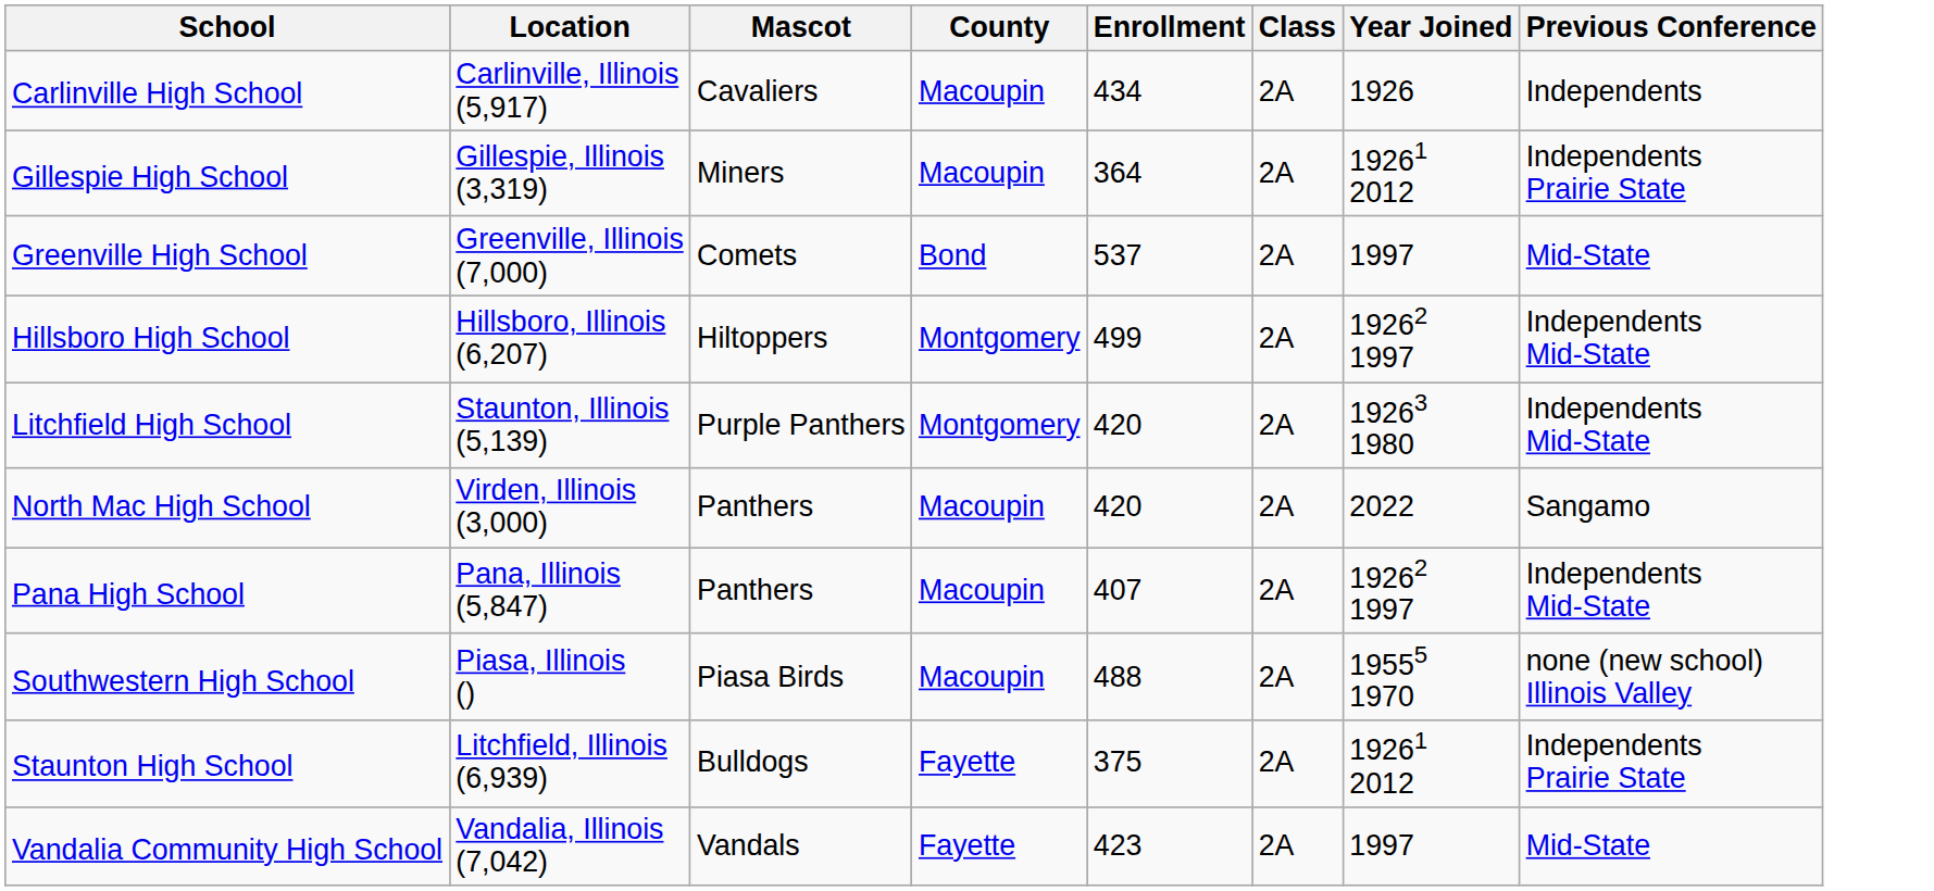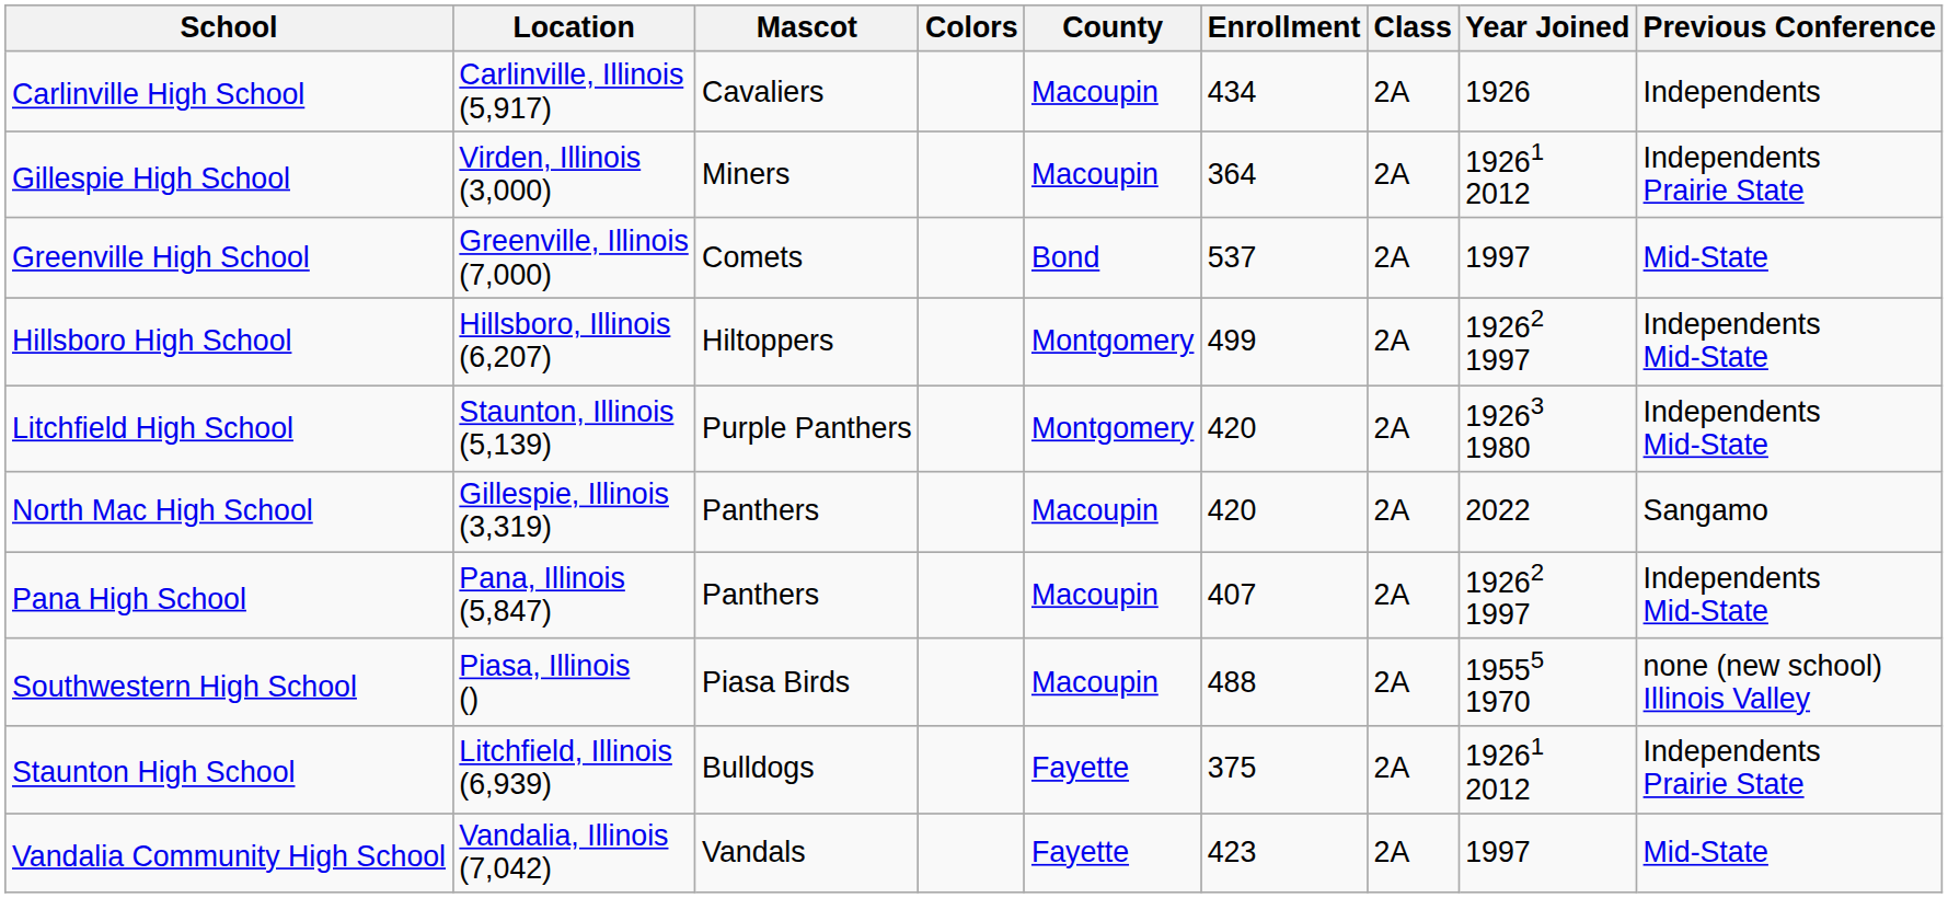 <table class="wikitable">
 <tr>
 <th>School</th>
 <th>Location</th>
 <th>Mascot</th>
+<th>Colors</th>
 <th>County</th>
 <th>Enrollment</th>
 <th>Class</th>
 <th>Year Joined</th>
 <th>Previous Conference</th>
 </tr>
 <tr>
 <td><a href='#'>Carlinville High School</a><sup></sup></td>
 <td><a href='#'>Carlinville, Illinois</a><br>(5,917)</td>
 <td>Cavaliers</td>
+<td> </td>
 <td><a href='#'>Macoupin</a></td>
 <td>434</td>
 <td>2A</td>
 <td>1926</td>
 <td>Independents</td>
 </tr>
 <tr>
 <td><a href='#'>Gillespie High School</a><sup></sup></td>
-<td><a href='#'>Gillespie, Illinois</a><br>(3,319)</td>
+<td><a href='#'>Virden, Illinois</a><br>(3,000)</td>
 <td>Miners</td>
+<td> </td>
 <td><a href='#'>Macoupin</a></td>
 <td>364</td>
 <td>2A</td>
 <td>1926<sup>1</sup><br>2012</td>
 <td>Independents<br><a href='#'>Prairie State</a></td>
 </tr>
 <tr>
 <td><a href='#'>Greenville High School</a></td>
 <td><a href='#'>Greenville, Illinois</a><br>(7,000)</td>
 <td>Comets</td>
+<td> </td>
 <td><a href='#'>Bond</a></td>
 <td>537</td>
 <td>2A</td>
 <td>1997</td>
 <td><a href='#'>Mid-State</a></td>
 </tr>
 <tr>
 <td><a href='#'>Hillsboro High School</a></td>
 <td><a href='#'>Hillsboro, Illinois</a><br>(6,207)</td>
 <td>Hiltoppers</td>
+<td> </td>
 <td><a href='#'>Montgomery</a></td>
 <td>499</td>
 <td>2A</td>
 <td>1926<sup>2</sup><br>1997</td>
 <td>Independents<br><a href='#'>Mid-State</a></td>
 </tr>
 <tr>
 <td><a href='#'>Litchfield High School</a></td>
 <td><a href='#'>Staunton, Illinois</a><br>(5,139)</td>
 <td>Purple Panthers</td>
+<td> </td>
 <td><a href='#'>Montgomery</a></td>
 <td>420</td>
 <td>2A</td>
 <td>1926<sup>3</sup><br>1980</td>
 <td>Independents<br><a href='#'>Mid-State</a></td>
 </tr>
 <tr>
 <td><a href='#'>North Mac High School</a></td>
-<td><a href='#'>Virden, Illinois</a><br>(3,000)</td>
+<td><a href='#'>Gillespie, Illinois</a><br>(3,319)</td>
 <td>Panthers</td>
+<td> </td>
 <td><a href='#'>Macoupin</a></td>
 <td>420</td>
 <td>2A</td>
 <td>2022</td>
 <td>Sangamo</td>
 </tr>
 <tr>
 <td><a href='#'>Pana High School</a><sup></sup></td>
 <td><a href='#'>Pana, Illinois</a><br>(5,847)</td>
 <td>Panthers</td>
+<td> </td>
 <td><a href='#'>Macoupin</a></td>
 <td>407</td>
 <td>2A</td>
 <td>1926<sup>2</sup><br>1997</td>
 <td>Independents<br><a href='#'>Mid-State</a></td>
 </tr>
 <tr>
 <td><a href='#'>Southwestern High School</a><sup></sup></td>
 <td><a href='#'>Piasa, Illinois</a><br>()</td>
 <td>Piasa Birds</td>
+<td> </td>
 <td><a href='#'>Macoupin</a></td>
 <td>488</td>
 <td>2A</td>
 <td>1955<sup>5</sup><br>1970</td>
 <td>none (new school)<br><a href='#'>Illinois Valley</a></td>
 </tr>
 <tr>
 <td><a href='#'>Staunton High School</a><sup></sup></td>
 <td><a href='#'>Litchfield, Illinois</a><br>(6,939)</td>
 <td>Bulldogs</td>
+<td> </td>
 <td><a href='#'>Fayette</a></td>
 <td>375</td>
 <td>2A</td>
 <td>1926<sup>1</sup><br>2012</td>
 <td>Independents<br><a href='#'>Prairie State</a></td>
 </tr>
 <tr>
 <td><a href='#'>Vandalia Community High School</a><sup></sup></td>
 <td><a href='#'>Vandalia, Illinois</a><br>(7,042)</td>
 <td>Vandals</td>
+<td> </td>
 <td><a href='#'>Fayette</a></td>
 <td>423</td>
 <td>2A</td>
 <td>1997</td>
 <td><a href='#'>Mid-State</a></td>
 </tr>
 </table>
